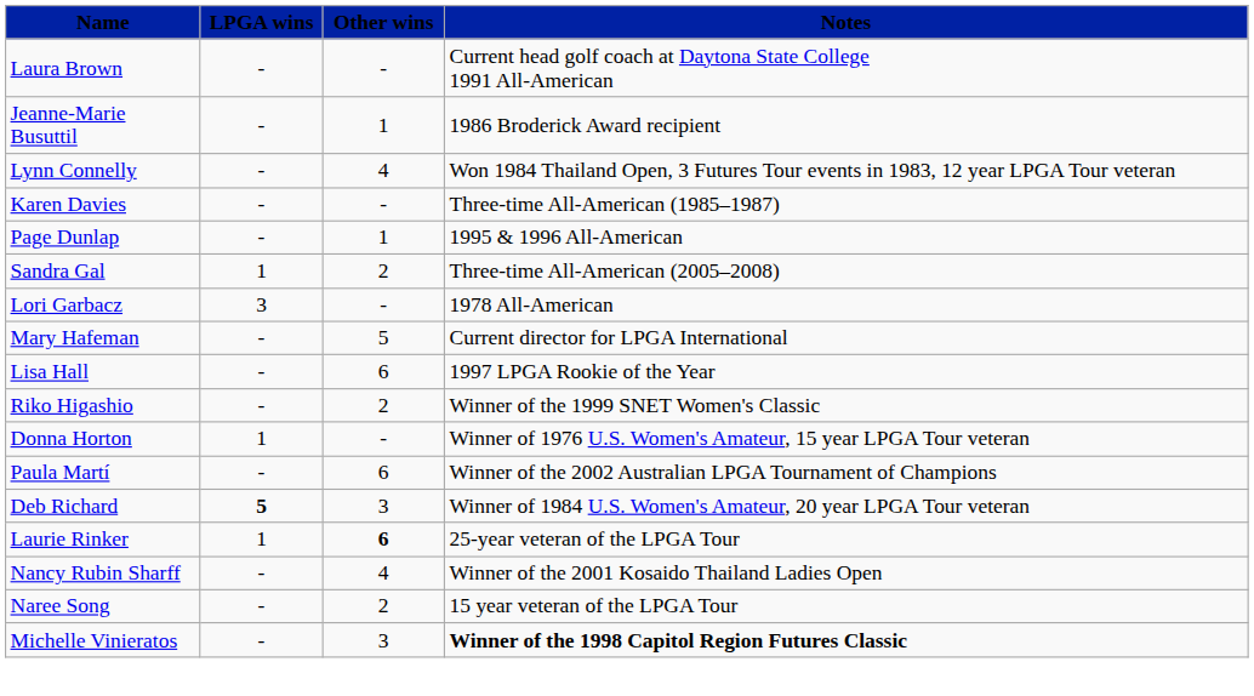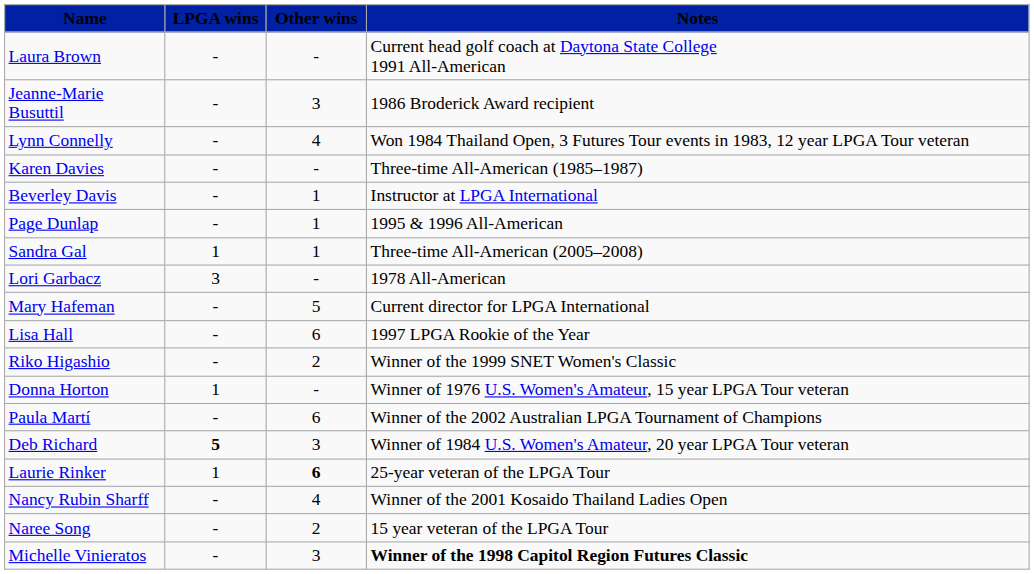 <table class=wikitable style=text-align:center>
 <tr>
 <th width=140 style="background:#0021A4;"><span> Name</span></th>
 <th width=85 style="background:#0021A4;"><span> LPGA wins</span></th>
 <th width=85 style="background:#0021A4;"><span> Other wins</span></th>
 <th width=600 style="background:#0021A4;"><span> Notes</span></th>
 </tr>
 <tr>
 <td align=left><a href='#'>Laura Brown</a></td>
 <td>-</td>
 <td>-</td>
 <td align=left>Current head golf coach at <a href='#'>Daytona State College</a><br>1991 All-American</td>
 </tr>
 <tr>
 <td align=left><a href='#'>Jeanne-Marie Busuttil</a></td>
 <td>-</td>
-<td>1</td>
+<td>3</td>
 <td align=left>1986 Broderick Award recipient</td>
 </tr>
 <tr>
 <td align=left><a href='#'>Lynn Connelly</a></td>
 <td>-</td>
 <td>4</td>
 <td align=left>Won 1984 Thailand Open, 3 Futures Tour events in 1983, 12 year LPGA Tour veteran</td>
 </tr>
 <tr>
 <td align=left><a href='#'>Karen Davies</a></td>
 <td>-</td>
 <td>-</td>
 <td align=left>Three-time All-American (1985–1987)</td>
 </tr>
 <tr>
+<td align=left><a href='#'>Beverley Davis</a></td>
+<td>-</td>
+<td>1</td>
+<td align=left>Instructor at <a href='#'>LPGA International</a></td>
+</tr>
+<tr>
 <td align=left><a href='#'>Page Dunlap</a></td>
 <td>-</td>
 <td>1</td>
 <td align=left>1995 & 1996 All-American</td>
 </tr>
 <tr>
 <td align=left><a href='#'>Sandra Gal</a></td>
 <td>1</td>
-<td>2</td>
+<td>1</td>
 <td align=left>Three-time All-American (2005–2008)</td>
 </tr>
 <tr>
 <td align=left><a href='#'>Lori Garbacz</a></td>
 <td>3</td>
 <td>-</td>
 <td align=left>1978 All-American</td>
 </tr>
 <tr>
 <td align=left><a href='#'>Mary Hafeman</a></td>
 <td>-</td>
 <td>5</td>
 <td align=left>Current director for LPGA International</td>
 </tr>
 <tr>
 <td align=left><a href='#'>Lisa Hall</a></td>
 <td>-</td>
 <td>6</td>
 <td align=left>1997 LPGA Rookie of the Year</td>
 </tr>
 <tr>
 <td align=left><a href='#'>Riko Higashio</a></td>
 <td>-</td>
 <td>2</td>
 <td align=left>Winner of the 1999 SNET Women's Classic</td>
 </tr>
 <tr>
 <td align=left><a href='#'>Donna Horton</a></td>
 <td>1</td>
 <td>-</td>
 <td align=left>Winner of 1976 <a href='#'>U.S. Women's Amateur</a>, 15 year LPGA Tour veteran</td>
 </tr>
 <tr>
 <td align=left><a href='#'>Paula Martí</a></td>
 <td>-</td>
 <td>6</td>
 <td align=left>Winner of the 2002 Australian LPGA Tournament of Champions</td>
 </tr>
 <tr>
 <td align=left><a href='#'>Deb Richard</a></td>
 <td><strong>5</strong></td>
 <td>3</td>
 <td align=left>Winner of 1984 <a href='#'>U.S. Women's Amateur</a>, 20 year LPGA Tour veteran</td>
 </tr>
 <tr>
 <td align=left><a href='#'>Laurie Rinker</a></td>
 <td>1</td>
 <td><strong>6</strong></td>
 <td align=left>25-year veteran of the LPGA Tour</td>
 </tr>
 <tr>
 <td align=left><a href='#'>Nancy Rubin Sharff</a></td>
 <td>-</td>
 <td>4</td>
 <td align=left>Winner of the 2001 Kosaido Thailand Ladies Open</td>
 </tr>
 <tr>
 <td align=left><a href='#'>Naree Song</a></td>
 <td>-</td>
 <td>2</td>
 <td align=left>15 year veteran of the LPGA Tour</td>
 </tr>
 <tr>
 <td align=left><a href='#'>Michelle Vinieratos</a></td>
 <td>-</td>
 <td>3</td>
 <td align=left><strong>Winner of the 1998 Capitol Region Futures Classic</strong></td>
 </tr>
 </table>
